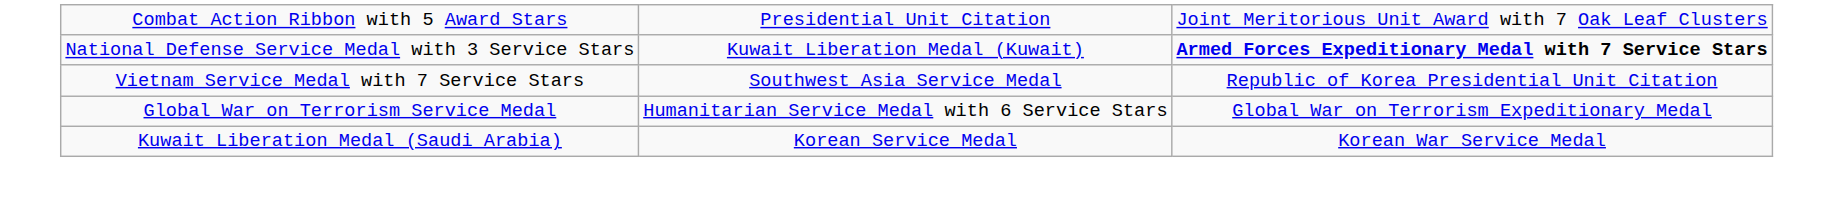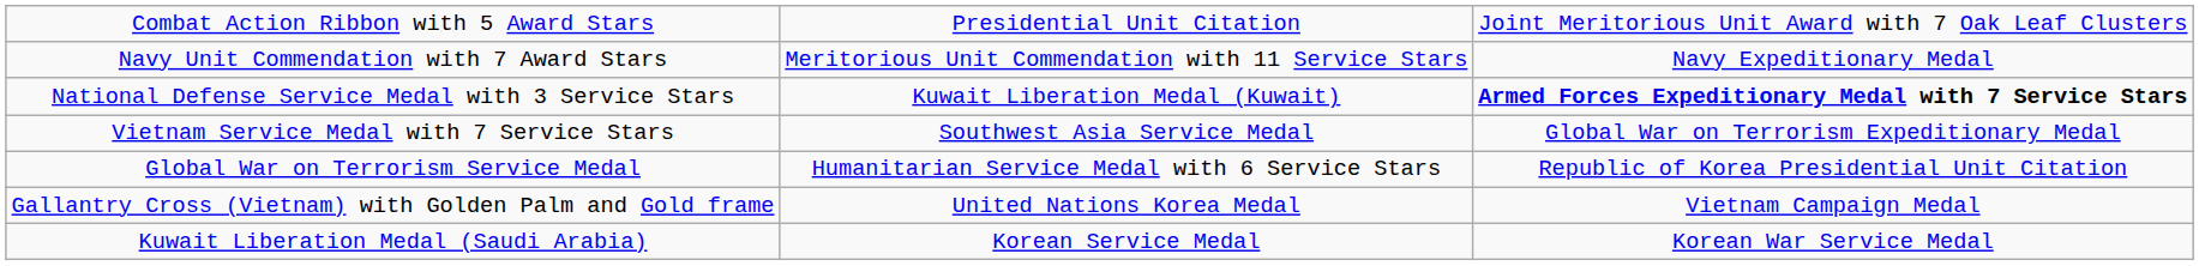 <table class="wikitable" style="margin:1em auto; text-align:center;">
 <tr>
 <td><a href='#'>Combat Action Ribbon</a> with 5 <a href='#'>Award Stars</a></td>
 <td><a href='#'>Presidential Unit Citation</a></td>
 <td><a href='#'>Joint Meritorious Unit Award</a> with 7 <a href='#'>Oak Leaf Clusters</a></td>
+</tr>
+<tr>
+<td><a href='#'>Navy Unit Commendation</a> with 7 Award Stars</td>
+<td><a href='#'>Meritorious Unit Commendation</a> with 11 <a href='#'>Service Stars</a></td>
+<td><a href='#'>Navy Expeditionary Medal</a></td>
 </tr>
 <tr>
 <td><a href='#'>National Defense Service Medal</a> with 3 Service Stars</td>
 <td><a href='#'>Kuwait Liberation Medal (Kuwait)</a></td>
 <td><strong><a href='#'>Armed Forces Expeditionary Medal</a> with 7 Service Stars</strong></td>
 </tr>
 <tr>
 <td><a href='#'>Vietnam Service Medal</a> with 7 Service Stars</td>
 <td><a href='#'>Southwest Asia Service Medal</a></td>
-<td><a href='#'>Republic of Korea Presidential Unit Citation</a></td>
+<td><a href='#'>Global War on Terrorism Expeditionary Medal</a></td>
 </tr>
 <tr>
 <td><a href='#'>Global War on Terrorism Service Medal</a></td>
 <td><a href='#'>Humanitarian Service Medal</a> with 6 Service Stars</td>
-<td><a href='#'>Global War on Terrorism Expeditionary Medal</a></td>
+<td><a href='#'>Republic of Korea Presidential Unit Citation</a></td>
+</tr>
+<tr>
+<td><a href='#'>Gallantry Cross (Vietnam)</a> with Golden Palm and <a href='#'>Gold frame</a></td>
+<td><a href='#'>United Nations Korea Medal</a></td>
+<td><a href='#'>Vietnam Campaign Medal</a></td>
 </tr>
 <tr>
 <td><a href='#'>Kuwait Liberation Medal (Saudi Arabia)</a></td>
 <td><a href='#'>Korean Service Medal</a></td>
 <td><a href='#'>Korean War Service Medal</a></td>
 </tr>
 </table>
